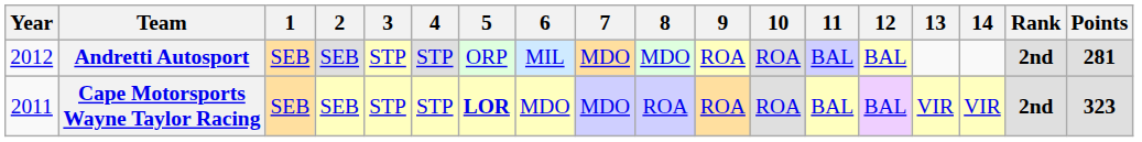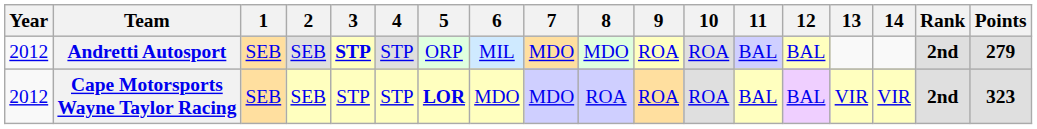 <table class="wikitable" style="text-align:center; font-size:85%">
 <tr>
 <th>Year</th>
 <th>Team</th>
 <th>1</th>
 <th>2</th>
 <th>3</th>
 <th>4</th>
 <th>5</th>
 <th>6</th>
 <th>7</th>
 <th>8</th>
 <th>9</th>
 <th>10</th>
 <th>11</th>
 <th>12</th>
 <th>13</th>
 <th>14</th>
 <th>Rank</th>
 <th>Points</th>
 </tr>
 <tr>
 <td><a href='#'>2012</a></td>
 <th nowrap><a href='#'>Andretti Autosport</a></th>
 <td style="background:#FFDF9F;"><a href='#'>SEB</a><br></td>
 <td style="background:#DFDFDF;"><a href='#'>SEB</a><br></td>
-<td style="background:#FFFFBF;"><a href='#'>STP</a><br></td>
+<td style="background:#FFFFBF;"><strong><a href='#'>STP</a><br></strong></td>
 <td style="background:#DFDFDF;"><a href='#'>STP</a><br></td>
 <td style="background:#DFFFDF;"><a href='#'>ORP</a><br></td>
 <td style="background:#CFEAFF;"><a href='#'>MIL</a><br></td>
 <td style="background:#FFDF9F;"><a href='#'>MDO</a><br></td>
 <td style="background:#DFFFDF;"><a href='#'>MDO</a><br></td>
 <td style="background:#FFFFBF;"><a href='#'>ROA</a><br></td>
 <td style="background:#DFDFDF;"><a href='#'>ROA</a><br></td>
 <td style="background:#CFCFFF;"><a href='#'>BAL</a><br></td>
 <td style="background:#FFFFBF;"><a href='#'>BAL</a><br></td>
 <td></td>
 <td></td>
 <td style="background:#DFDFDF;"><strong>2nd</strong></td>
-<td style="background:#DFDFDF;"><strong>281</strong></td>
+<td style="background:#DFDFDF;"><strong>279</strong></td>
 </tr>
 <tr>
-<td><a href='#'>2011</a></td>
+<td><a href='#'>2012</a></td>
 <th nowrap><a href='#'>Cape Motorsports</a><br><a href='#'>Wayne Taylor Racing</a></th>
 <td style="background:#FFDF9F;"><a href='#'>SEB</a><br></td>
 <td style="background:#FFFFBF;"><a href='#'>SEB</a><br></td>
 <td style="background:#FFFFBF;"><a href='#'>STP</a><br></td>
 <td style="background:#FFFFBF;"><a href='#'>STP</a><br></td>
 <td style="background:#FFFFBF;"><strong><a href='#'>LOR</a><br></strong></td>
 <td style="background:#FFFFBF;"><a href='#'>MDO</a><br></td>
 <td style="background:#CFCFFF;"><a href='#'>MDO</a><br></td>
 <td style="background:#CFCFFF;"><a href='#'>ROA</a><br></td>
 <td style="background:#FFDF9F;"><a href='#'>ROA</a><br></td>
 <td style="background:#DFDFDF;"><a href='#'>ROA</a><br></td>
 <td style="background:#FFFFBF;"><a href='#'>BAL</a><br></td>
 <td style="background:#EFCFFF;"><a href='#'>BAL</a><br></td>
 <td style="background:#FFFFBF;"><a href='#'>VIR</a><br></td>
 <td style="background:#FFFFBF;"><a href='#'>VIR</a><br></td>
 <td style="background:#DFDFDF;"><strong>2nd</strong></td>
 <td style="background:#DFDFDF;"><strong>323</strong></td>
 </tr>
 </table>
